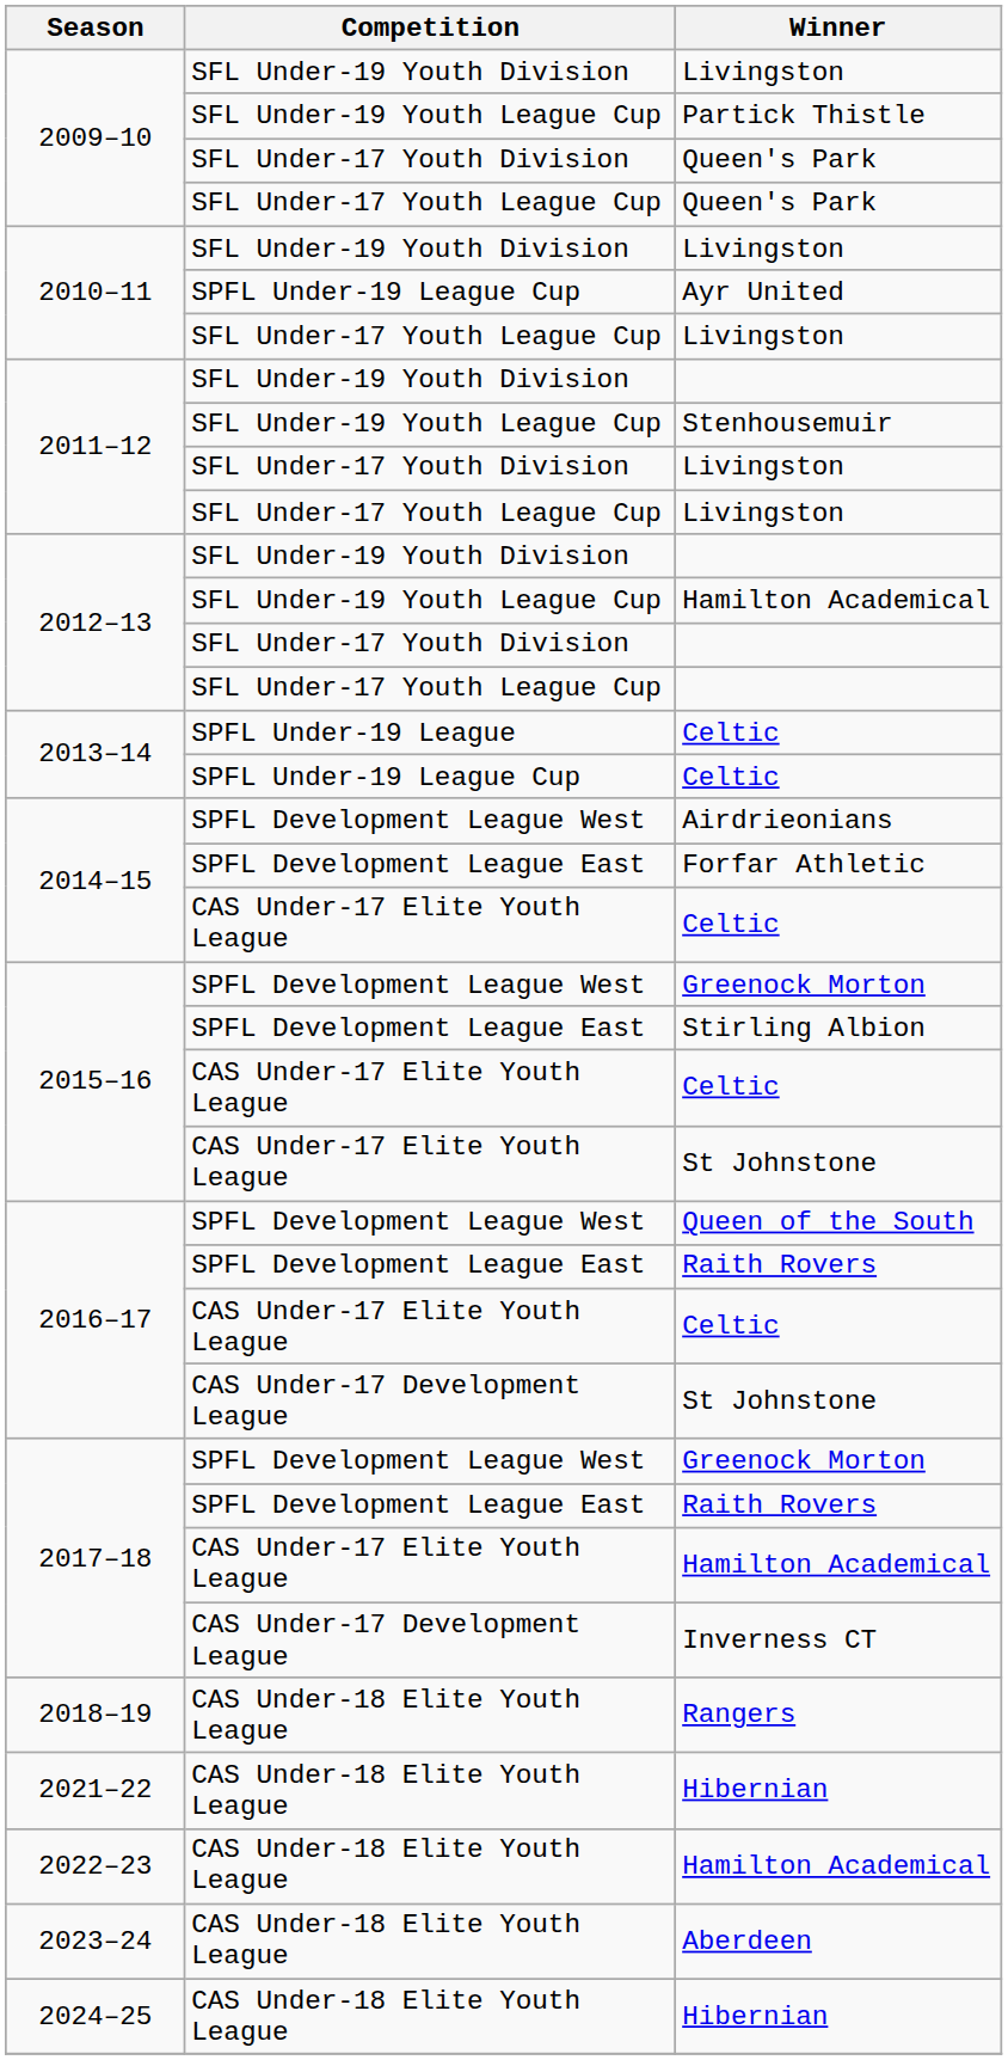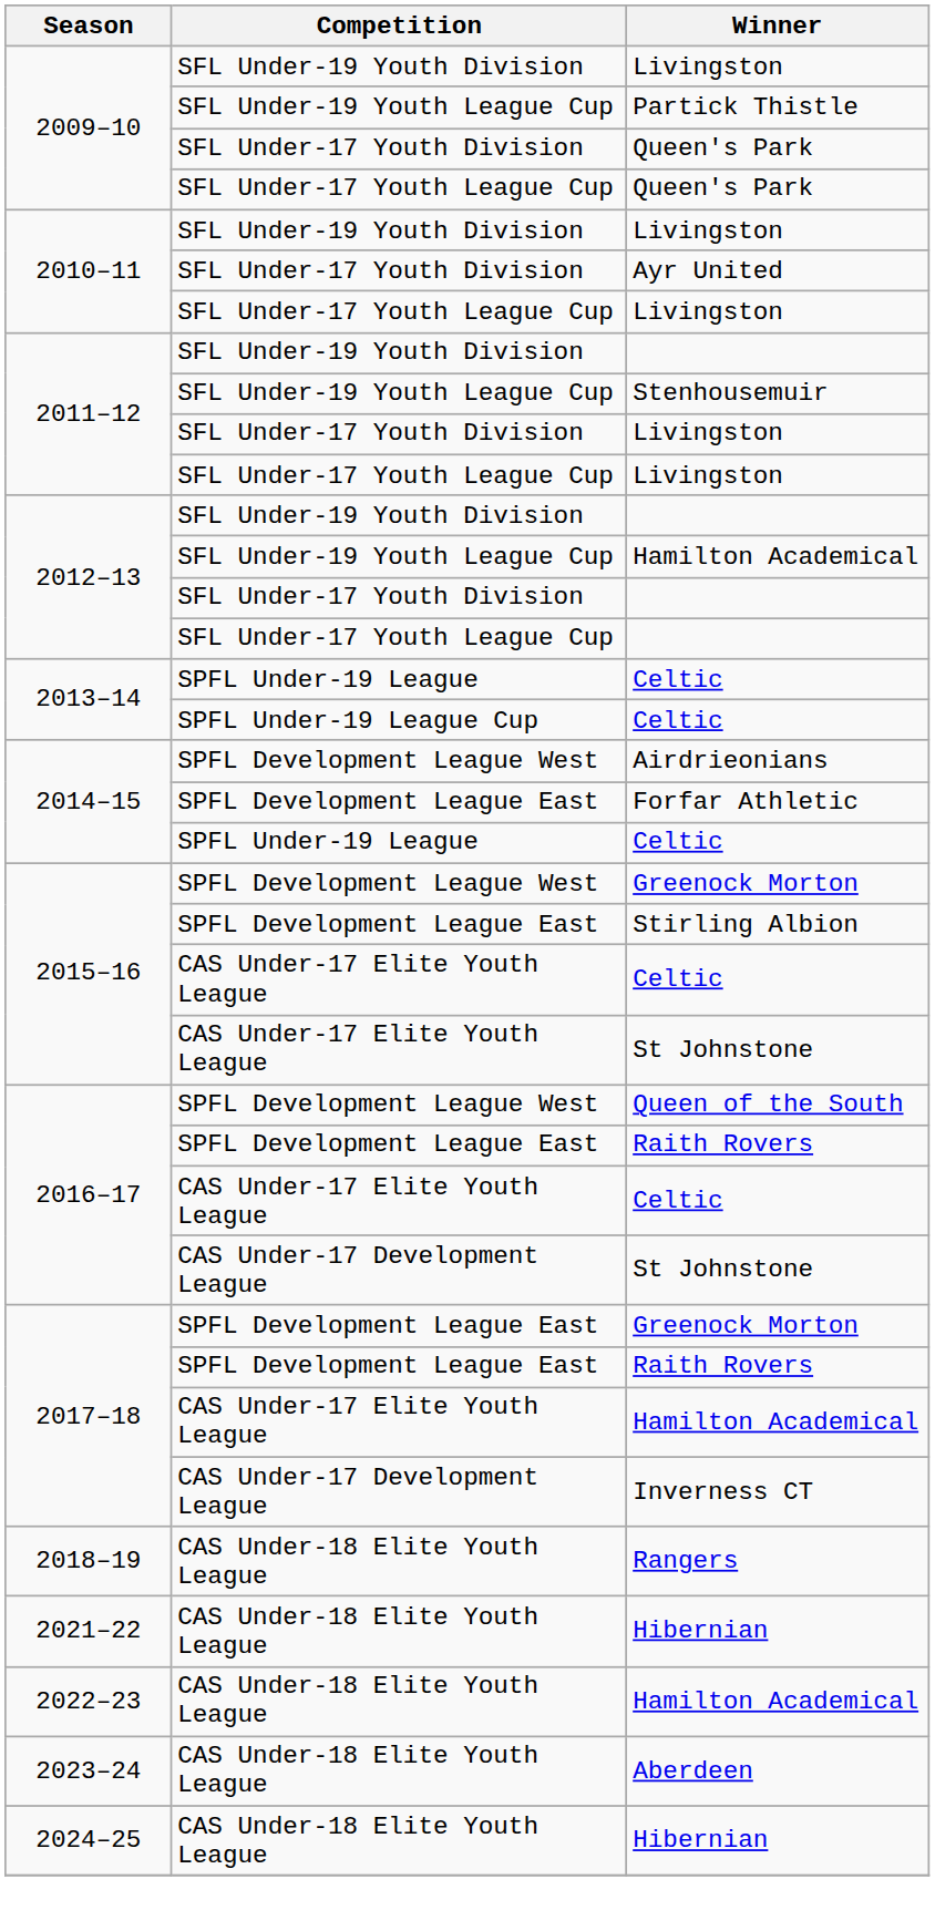 <table class="wikitable">
 <tr>
 <th width=80>Season</th>
 <th width=230>Competition</th>
 <th width=150>Winner</th>
 </tr>
 <tr>
 <td rowspan="4" align=center>2009–10</td>
 <td>SFL Under-19 Youth Division</td>
 <td>Livingston</td>
 </tr>
 <tr>
 <td>SFL Under-19 Youth League Cup</td>
 <td>Partick Thistle</td>
 </tr>
 <tr>
 <td>SFL Under-17 Youth Division</td>
 <td>Queen's Park</td>
 </tr>
 <tr>
 <td>SFL Under-17 Youth League Cup</td>
 <td>Queen's Park</td>
 </tr>
 <tr>
 <td rowspan="3" align=center>2010–11</td>
 <td>SFL Under-19 Youth Division</td>
 <td>Livingston</td>
 </tr>
 <tr>
-<td>SPFL Under-19 League Cup</td>
+<td>SFL Under-17 Youth Division</td>
 <td>Ayr United</td>
 </tr>
 <tr>
 <td>SFL Under-17 Youth League Cup</td>
 <td>Livingston</td>
 </tr>
 <tr>
 <td rowspan="4" align=center>2011–12</td>
 <td>SFL Under-19 Youth Division</td>
 <td></td>
 </tr>
 <tr>
 <td>SFL Under-19 Youth League Cup</td>
 <td>Stenhousemuir</td>
 </tr>
 <tr>
 <td>SFL Under-17 Youth Division</td>
 <td>Livingston</td>
 </tr>
 <tr>
 <td>SFL Under-17 Youth League Cup</td>
 <td>Livingston</td>
 </tr>
 <tr>
 <td rowspan="4" align=center>2012–13</td>
 <td>SFL Under-19 Youth Division</td>
 <td></td>
 </tr>
 <tr>
 <td>SFL Under-19 Youth League Cup</td>
 <td>Hamilton Academical</td>
 </tr>
 <tr>
 <td>SFL Under-17 Youth Division</td>
 <td></td>
 </tr>
 <tr>
 <td>SFL Under-17 Youth League Cup</td>
 <td></td>
 </tr>
 <tr>
 <td rowspan="2" align=center>2013–14</td>
 <td>SPFL Under-19 League</td>
 <td><a href='#'>Celtic</a></td>
 </tr>
 <tr>
 <td>SPFL Under-19 League Cup</td>
 <td><a href='#'>Celtic</a></td>
 </tr>
 <tr>
 <td rowspan="3" align=center>2014–15</td>
 <td>SPFL Development League West</td>
 <td>Airdrieonians</td>
 </tr>
 <tr>
 <td>SPFL Development League East</td>
 <td>Forfar Athletic</td>
 </tr>
 <tr>
-<td>CAS Under-17 Elite Youth League</td>
+<td>SPFL Under-19 League</td>
 <td><a href='#'>Celtic</a></td>
 </tr>
 <tr>
 <td rowspan="4" align=center>2015–16</td>
 <td>SPFL Development League West</td>
 <td><a href='#'>Greenock Morton</a></td>
 </tr>
 <tr>
 <td>SPFL Development League East</td>
 <td>Stirling Albion</td>
 </tr>
 <tr>
 <td>CAS Under-17 Elite Youth League</td>
 <td><a href='#'>Celtic</a></td>
 </tr>
 <tr>
 <td>CAS Under-17 Elite Youth League</td>
 <td>St Johnstone</td>
 </tr>
 <tr>
 <td rowspan="4" align=center>2016–17</td>
 <td>SPFL Development League West</td>
 <td><a href='#'>Queen of the South</a></td>
 </tr>
 <tr>
 <td>SPFL Development League East</td>
 <td><a href='#'>Raith Rovers</a></td>
 </tr>
 <tr>
 <td>CAS Under-17 Elite Youth League</td>
 <td><a href='#'>Celtic</a></td>
 </tr>
 <tr>
 <td>CAS Under-17 Development League</td>
 <td>St Johnstone</td>
 </tr>
 <tr>
 <td rowspan="4" align=center>2017–18</td>
-<td>SPFL Development League West</td>
+<td>SPFL Development League East</td>
 <td><a href='#'>Greenock Morton</a></td>
 </tr>
 <tr>
 <td>SPFL Development League East</td>
 <td><a href='#'>Raith Rovers</a></td>
 </tr>
 <tr>
 <td>CAS Under-17 Elite Youth League</td>
 <td><a href='#'>Hamilton Academical</a></td>
 </tr>
 <tr>
 <td>CAS Under-17 Development League</td>
 <td>Inverness CT</td>
 </tr>
 <tr>
 <td align=center>2018–19</td>
 <td>CAS Under-18 Elite Youth League</td>
 <td><a href='#'>Rangers</a></td>
 </tr>
 <tr>
 <td align=center>2021–22</td>
 <td>CAS Under-18 Elite Youth League</td>
 <td><a href='#'>Hibernian</a></td>
 </tr>
 <tr>
 <td align=center>2022–23</td>
 <td>CAS Under-18 Elite Youth League</td>
 <td><a href='#'>Hamilton Academical</a></td>
 </tr>
 <tr>
 <td align=center>2023–24</td>
 <td>CAS Under-18 Elite Youth League</td>
 <td><a href='#'>Aberdeen</a></td>
 </tr>
 <tr>
 <td align=center>2024–25</td>
 <td>CAS Under-18 Elite Youth League</td>
 <td><a href='#'>Hibernian</a></td>
 </tr>
 <tr>
 </tr>
 </table>
